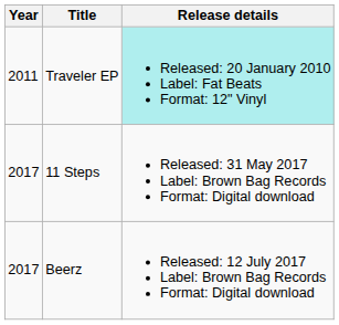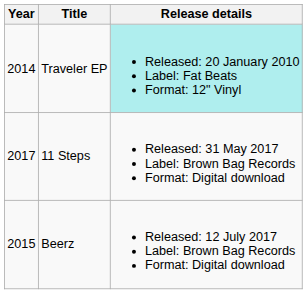 <table class="wikitable">
 <tr>
 <th>Year</th>
 <th>Title</th>
 <th>Release details</th>
 </tr>
 <tr>
-<td>2011</td>
+<td>2014</td>
 <td>Traveler EP</td>
 <td style="background: paleturquoise;"><br><ul><li>Released: 20 January 2010</li><li>Label: Fat Beats</li><li>Format: 12" Vinyl</li></ul></td>
 </tr>
 <tr>
 <td>2017</td>
 <td>11 Steps</td>
 <td><br><ul><li>Released: 31 May 2017</li><li>Label: Brown Bag Records</li><li>Format: Digital download</li></ul></td>
 </tr>
 <tr>
-<td>2017</td>
+<td>2015</td>
 <td>Beerz</td>
 <td><br><ul><li>Released: 12 July 2017</li><li>Label: Brown Bag Records</li><li>Format: Digital download</li></ul></td>
 </tr>
 </table>
